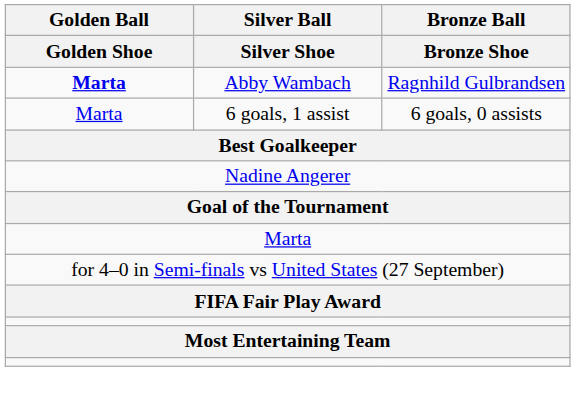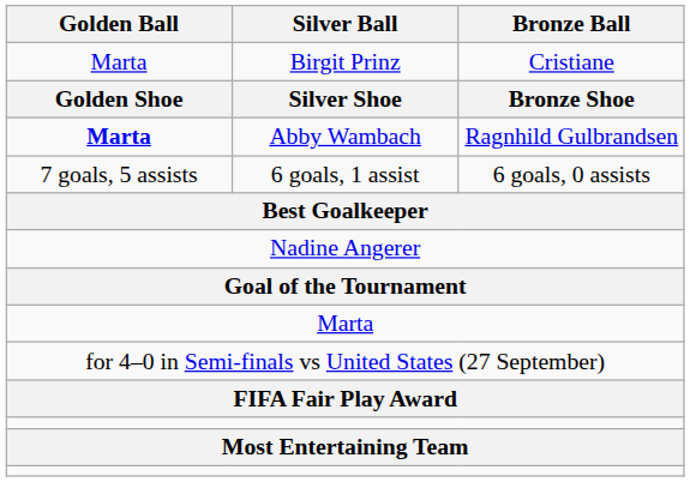 <table class="wikitable" style="margin:auto; text-align:center;">
 <tr>
 <th style="width:33%">Golden Ball</th>
 <th style="width:33%">Silver Ball</th>
 <th style="width:33%">Bronze Ball</th>
+</tr>
+<tr>
+<td> <a href='#'>Marta</a></td>
+<td> <a href='#'>Birgit Prinz</a></td>
+<td> <a href='#'>Cristiane</a></td>
 </tr>
 <tr>
 <th>Golden Shoe</th>
 <th>Silver Shoe</th>
 <th>Bronze Shoe</th>
 </tr>
 <tr>
 <td><strong> <a href='#'>Marta</a></strong></td>
 <td> <a href='#'>Abby Wambach</a></td>
 <td> <a href='#'>Ragnhild Gulbrandsen</a></td>
 </tr>
 <tr>
-<td> <a href='#'>Marta</a></td>
+<td>7 goals, 5 assists</td>
 <td>6 goals, 1 assist</td>
 <td>6 goals, 0 assists</td>
 </tr>
 <tr>
 <th colspan="3">Best Goalkeeper</th>
 </tr>
 <tr>
 <td colspan="3"> <a href='#'>Nadine Angerer</a></td>
 </tr>
 <tr>
 <th colspan="3">Goal of the Tournament</th>
 </tr>
 <tr>
 <td colspan="3"> <a href='#'>Marta</a></td>
 </tr>
 <tr>
 <td colspan="3"> for 4–0 in <a href='#'>Semi-finals</a> vs <a href='#'>United States</a> (27 September)</td>
 </tr>
 <tr>
 <th colspan="3">FIFA Fair Play Award</th>
 </tr>
 <tr>
 <td colspan="3"></td>
 </tr>
 <tr>
 <th colspan="3">Most Entertaining Team</th>
 </tr>
 <tr>
 <td colspan="3"></td>
 </tr>
 </table>
